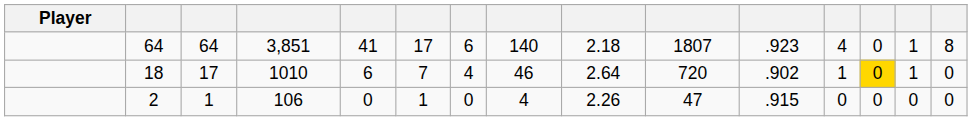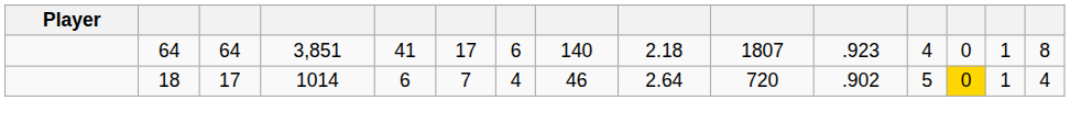 <table class="wikitable sortable" style="width:100%;">
 <tr style="text-align:center; background:#ddd;">
 <th>Player</th>
 <th></th>
 <th></th>
 <th></th>
 <th></th>
 <th></th>
 <th></th>
 <th></th>
 <th></th>
 <th></th>
 <th></th>
 <th></th>
 <th></th>
 <th></th>
 <th></th>
 </tr>
 <tr align=center>
 <td></td>
 <td>64</td>
 <td>64</td>
 <td>3,851</td>
 <td>41</td>
 <td>17</td>
 <td>6</td>
 <td>140</td>
 <td>2.18</td>
 <td>1807</td>
 <td>.923</td>
 <td>4</td>
 <td>0</td>
 <td>1</td>
 <td>8</td>
 </tr>
 <tr align=center>
 <td></td>
 <td>18</td>
 <td>17</td>
-<td>1010</td>
+<td>1014</td>
 <td>6</td>
 <td>7</td>
 <td>4</td>
 <td>46</td>
 <td>2.64</td>
 <td>720</td>
 <td>.902</td>
-<td>1</td>
+<td>5</td>
 <td style="background: gold;">0</td>
 <td>1</td>
-<td>0</td>
-</tr>
-<tr align=center>
-<td></td>
-<td>2</td>
-<td>1</td>
-<td>106</td>
-<td>0</td>
-<td>1</td>
-<td>0</td>
 <td>4</td>
-<td>2.26</td>
-<td>47</td>
-<td>.915</td>
-<td>0</td>
-<td>0</td>
-<td>0</td>
-<td>0</td>
 </tr>
 </table>
